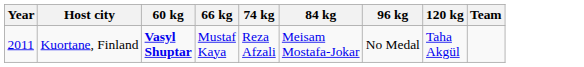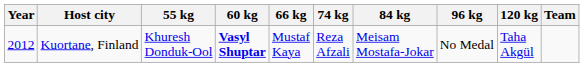 <table class="wikitable">
 <tr>
 <th>Year</th>
 <th>Host city</th>
+<th>55 kg</th>
 <th>60 kg</th>
 <th>66 kg</th>
 <th>74 kg</th>
 <th>84 kg</th>
 <th>96 kg</th>
 <th>120 kg</th>
 <th>Team</th>
 </tr>
 <tr>
-<td><a href='#'>2011</a></td>
+<td><a href='#'>2012</a></td>
 <td> <a href='#'>Kuortane</a>, Finland</td>
+<td> <a href='#'>Khuresh<br>Donduk-Ool</a></td>
 <td><strong> <a href='#'>Vasyl<br>Shuptar</a></strong></td>
 <td> <a href='#'>Mustaf<br>Kaya</a></td>
 <td> <a href='#'>Reza<br>Afzali</a></td>
 <td> <a href='#'>Meisam<br>Mostafa-Jokar</a></td>
 <td>No Medal</td>
 <td> <a href='#'>Taha<br>Akgül</a></td>
 <td></td>
 </tr>
 </table>
